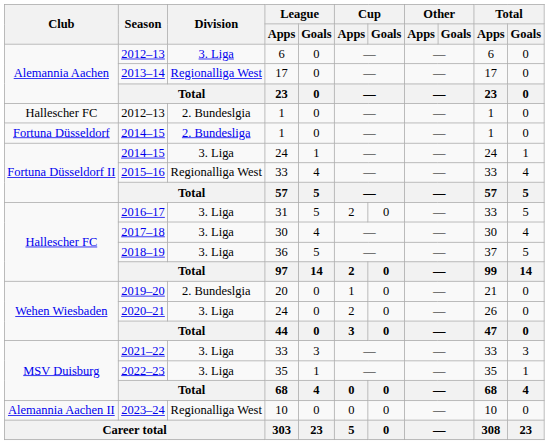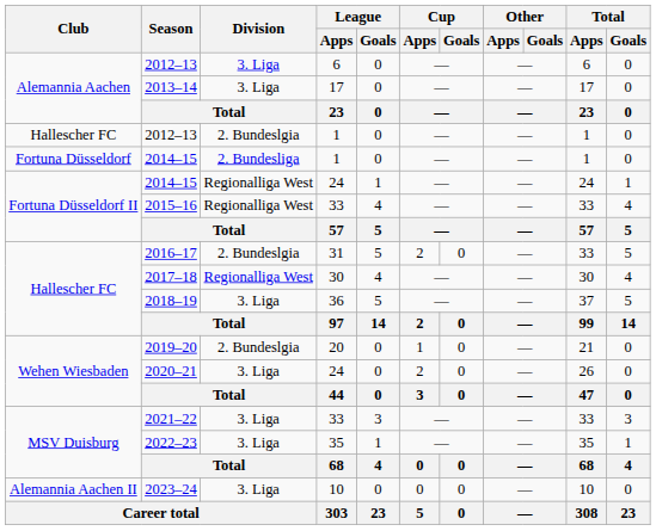 <table class="wikitable" style="text-align:center">
 <tr>
 <th rowspan="2">Club</th>
 <th rowspan="2">Season</th>
 <th rowspan="2">Division</th>
 <th colspan="2">League</th>
 <th colspan="2">Cup</th>
 <th colspan="2">Other</th>
 <th colspan="2">Total</th>
 </tr>
 <tr>
 <th>Apps</th>
 <th>Goals</th>
 <th>Apps</th>
 <th>Goals</th>
 <th>Apps</th>
 <th>Goals</th>
 <th>Apps</th>
 <th>Goals</th>
 </tr>
 <tr>
 <td rowspan="3"><a href='#'>Alemannia Aachen</a></td>
 <td><a href='#'>2012–13</a></td>
 <td><a href='#'>3. Liga</a></td>
 <td>6</td>
 <td>0</td>
 <td colspan="2">—</td>
 <td colspan="2">—</td>
 <td>6</td>
 <td>0</td>
 </tr>
 <tr>
 <td><a href='#'>2013–14</a></td>
-<td><a href='#'>Regionalliga West</a></td>
+<td>3. Liga</td>
 <td>17</td>
 <td>0</td>
 <td colspan="2">—</td>
 <td colspan="2">—</td>
 <td>17</td>
 <td>0</td>
 </tr>
 <tr>
 <th colspan="2">Total</th>
 <th>23</th>
 <th>0</th>
 <th colspan="2">—</th>
 <th colspan="2">—</th>
 <th>23</th>
 <th>0</th>
 </tr>
 <tr>
 <td>Hallescher FC</td>
 <td>2012–13</td>
 <td>2. Bundeslgia</td>
 <td>1</td>
 <td>0</td>
 <td colspan="2">—</td>
 <td colspan="2">—</td>
 <td>1</td>
 <td>0</td>
 </tr>
 <tr>
 <td><a href='#'>Fortuna Düsseldorf</a></td>
 <td><a href='#'>2014–15</a></td>
 <td><a href='#'>2. Bundesliga</a></td>
 <td>1</td>
 <td>0</td>
 <td colspan="2">—</td>
 <td colspan="2">—</td>
 <td>1</td>
 <td>0</td>
 </tr>
 <tr>
 <td rowspan="3"><a href='#'>Fortuna Düsseldorf II</a></td>
 <td><a href='#'>2014–15</a></td>
-<td>3. Liga</td>
+<td>Regionalliga West</td>
 <td>24</td>
 <td>1</td>
 <td colspan="2">—</td>
 <td colspan="2">—</td>
 <td>24</td>
 <td>1</td>
 </tr>
 <tr>
 <td><a href='#'>2015–16</a></td>
 <td>Regionalliga West</td>
 <td>33</td>
 <td>4</td>
 <td colspan="2">—</td>
 <td colspan="2">—</td>
 <td>33</td>
 <td>4</td>
 </tr>
 <tr>
 <th colspan="2">Total</th>
 <th>57</th>
 <th>5</th>
 <th colspan="2">—</th>
 <th colspan="2">—</th>
 <th>57</th>
 <th>5</th>
 </tr>
 <tr>
 <td rowspan="4"><a href='#'>Hallescher FC</a></td>
 <td><a href='#'>2016–17</a></td>
-<td>3. Liga</td>
+<td>2. Bundeslgia</td>
 <td>31</td>
 <td>5</td>
 <td>2</td>
 <td>0</td>
 <td colspan="2">—</td>
 <td>33</td>
 <td>5</td>
 </tr>
 <tr>
 <td><a href='#'>2017–18</a></td>
-<td>3. Liga</td>
+<td><a href='#'>Regionalliga West</a></td>
 <td>30</td>
 <td>4</td>
 <td colspan="2">—</td>
 <td colspan="2">—</td>
 <td>30</td>
 <td>4</td>
 </tr>
 <tr>
 <td><a href='#'>2018–19</a></td>
 <td>3. Liga</td>
 <td>36</td>
 <td>5</td>
 <td colspan="2">—</td>
 <td colspan="2">—</td>
 <td>37</td>
 <td>5</td>
 </tr>
 <tr>
 <th colspan="2">Total</th>
 <th>97</th>
 <th>14</th>
 <th>2</th>
 <th>0</th>
 <th colspan="2">—</th>
 <th>99</th>
 <th>14</th>
 </tr>
 <tr>
 <td rowspan="3"><a href='#'>Wehen Wiesbaden</a></td>
 <td><a href='#'>2019–20</a></td>
 <td>2. Bundeslgia</td>
 <td>20</td>
 <td>0</td>
 <td>1</td>
 <td>0</td>
 <td colspan="2">—</td>
 <td>21</td>
 <td>0</td>
 </tr>
 <tr>
 <td><a href='#'>2020–21</a></td>
 <td>3. Liga</td>
 <td>24</td>
 <td>0</td>
 <td>2</td>
 <td>0</td>
 <td colspan="2">—</td>
 <td>26</td>
 <td>0</td>
 </tr>
 <tr>
 <th colspan="2">Total</th>
 <th>44</th>
 <th>0</th>
 <th>3</th>
 <th>0</th>
 <th colspan="2">—</th>
 <th>47</th>
 <th>0</th>
 </tr>
 <tr>
 <td rowspan=3><a href='#'>MSV Duisburg</a></td>
 <td><a href='#'>2021–22</a></td>
 <td>3. Liga</td>
 <td>33</td>
 <td>3</td>
 <td colspan="2">—</td>
 <td colspan="2">—</td>
 <td>33</td>
 <td>3</td>
 </tr>
 <tr>
 <td><a href='#'>2022–23</a></td>
 <td>3. Liga</td>
 <td>35</td>
 <td>1</td>
 <td colspan="2">—</td>
 <td colspan="2">—</td>
 <td>35</td>
 <td>1</td>
 </tr>
 <tr>
 <th colspan="2">Total</th>
 <th>68</th>
 <th>4</th>
 <th>0</th>
 <th>0</th>
 <th colspan="2">—</th>
 <th>68</th>
 <th>4</th>
 </tr>
 <tr>
 <td><a href='#'>Alemannia Aachen II</a></td>
 <td><a href='#'>2023–24</a></td>
-<td>Regionalliga West</td>
+<td>3. Liga</td>
 <td>10</td>
 <td>0</td>
 <td>0</td>
 <td>0</td>
 <td colspan="2">—</td>
 <td>10</td>
 <td>0</td>
 </tr>
 <tr>
 <th colspan="3">Career total</th>
 <th>303</th>
 <th>23</th>
 <th>5</th>
 <th>0</th>
 <th colspan="2">—</th>
 <th>308</th>
 <th>23</th>
 </tr>
 </table>
